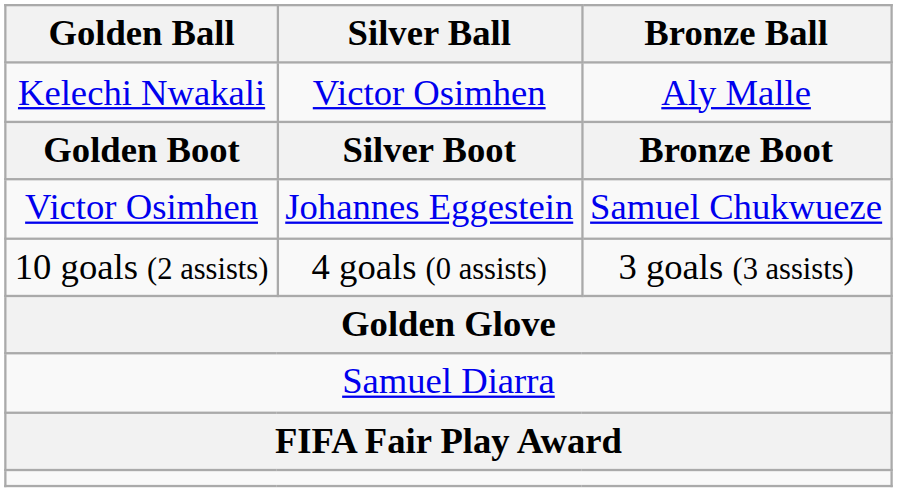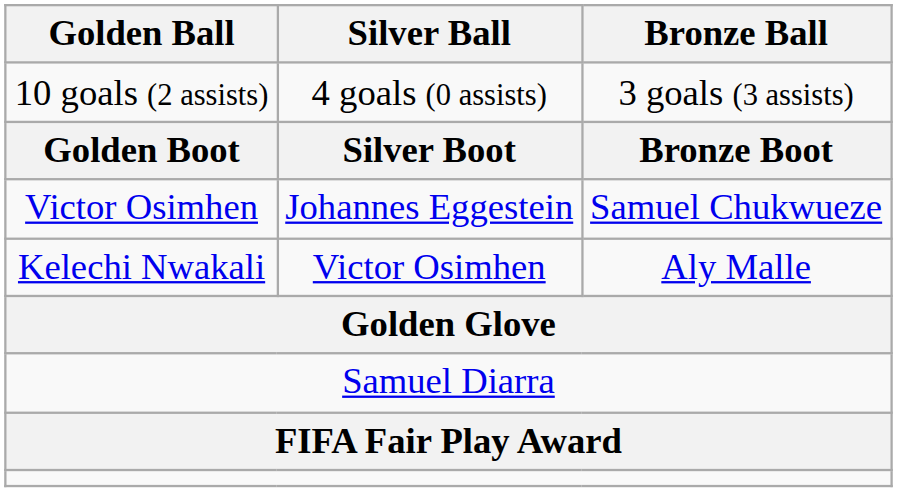 <table class="wikitable" style="margin:auto;text-align:center">
 <tr>
 <th>Golden Ball</th>
 <th>Silver Ball</th>
 <th>Bronze Ball</th>
 </tr>
 <tr>
-<td> <a href='#'>Kelechi Nwakali</a></td>
-<td> <a href='#'>Victor Osimhen</a></td>
-<td> <a href='#'>Aly Malle</a></td>
+<td>10 goals <small>(2 assists)</small></td>
+<td>4 goals <small>(0 assists)</small></td>
+<td>3 goals <small>(3 assists)</small></td>
 </tr>
 <tr>
 <th>Golden Boot</th>
 <th>Silver Boot</th>
 <th>Bronze Boot</th>
 </tr>
 <tr>
 <td> <a href='#'>Victor Osimhen</a></td>
 <td> <a href='#'>Johannes Eggestein</a></td>
 <td> <a href='#'>Samuel Chukwueze</a></td>
 </tr>
 <tr>
-<td>10 goals <small>(2 assists)</small></td>
-<td>4 goals <small>(0 assists)</small></td>
-<td>3 goals <small>(3 assists)</small></td>
+<td> <a href='#'>Kelechi Nwakali</a></td>
+<td> <a href='#'>Victor Osimhen</a></td>
+<td> <a href='#'>Aly Malle</a></td>
 </tr>
 <tr>
 <th colspan="3">Golden Glove</th>
 </tr>
 <tr>
 <td colspan="3"> <a href='#'>Samuel Diarra</a></td>
 </tr>
 <tr>
 <th colspan="3">FIFA Fair Play Award</th>
 </tr>
 <tr>
 <td colspan="3"></td>
 </tr>
 </table>
